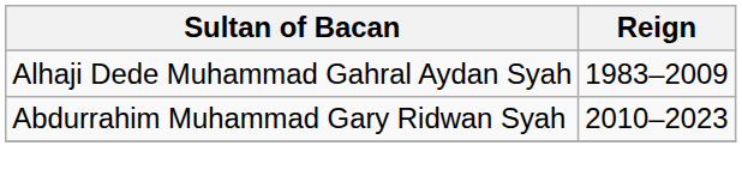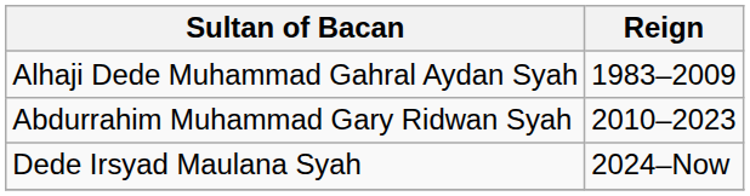 <table class="wikitable">
 <tr>
 <th>Sultan of Bacan</th>
 <th>Reign</th>
 </tr>
 <tr>
 <td>Alhaji Dede Muhammad Gahral Aydan Syah</td>
 <td>1983–2009</td>
 </tr>
 <tr>
 <td>Abdurrahim Muhammad Gary Ridwan Syah</td>
 <td>2010–2023</td>
 </tr>
 <tr>
+<td>Dede Irsyad Maulana Syah</td>
+<td>2024–Now</td>
+</tr>
+<tr>
 </tr>
 </table>
